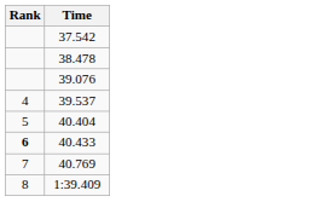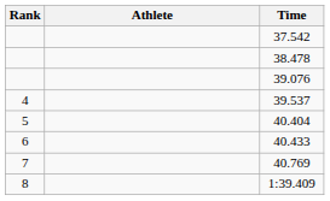 <table class=wikitable style="text-align:center">
 <tr>
 <th width=40>Rank</th>
+<th width=250>Athlete</th>
 <th width=70>Time</th>
 </tr>
 <tr>
 <td></td>
+<td align=left></td>
 <td>37.542</td>
 </tr>
 <tr>
 <td></td>
+<td align=left></td>
 <td>38.478</td>
 </tr>
 <tr>
 <td></td>
+<td align=left></td>
 <td>39.076</td>
 </tr>
 <tr>
 <td>4</td>
+<td align=left></td>
 <td>39.537</td>
 </tr>
 <tr>
 <td>5</td>
+<td align=left></td>
 <td>40.404</td>
 </tr>
 <tr>
-<td><strong>6</strong></td>
+<td>6</td>
+<td align=left></td>
 <td>40.433</td>
 </tr>
 <tr>
 <td>7</td>
+<td align=left></td>
 <td>40.769</td>
 </tr>
 <tr>
 <td>8</td>
+<td align=left></td>
 <td>1:39.409</td>
 </tr>
 </table>
